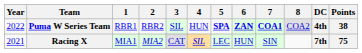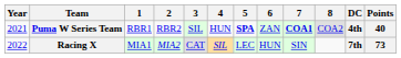 <table class="wikitable" style="text-align:center; font-size:85%">
 <tr>
 <th>Year</th>
 <th>Team</th>
 <th>1</th>
 <th>2</th>
 <th>3</th>
 <th>4</th>
 <th>5</th>
 <th>6</th>
 <th>7</th>
 <th>8</th>
 <th>DC</th>
 <th>Points</th>
 </tr>
 <tr>
-<td><a href='#'>2022</a></td>
+<td><a href='#'>2021</a></td>
 <th nowrap><a href='#'>Puma</a> W Series Team</th>
 <td><a href='#'>RBR1</a></td>
 <td><a href='#'>RBR2</a></td>
 <td style="background:#DFFFDF;"><a href='#'>SIL</a><br></td>
 <td><a href='#'>HUN</a></td>
 <td><strong><a href='#'>SPA</a></strong></td>
-<td style="background:#DFFFDF;"><strong><a href='#'>ZAN</a><br></strong></td>
+<td style="background:#DFFFDF;"><a href='#'>ZAN</a><br></td>
 <td style="background:#DFFFDF;"><strong><a href='#'>COA1</a></strong><br></td>
 <td style="background:#DFDFDF;"><a href='#'>COA2</a><br></td>
 <th>4th</th>
-<th>38</th>
+<th>40</th>
 </tr>
 <tr>
-<td><a href='#'>2021</a></td>
+<td><a href='#'>2022</a></td>
 <th nowrap>Racing X</th>
 <td style="background:#dfffdf;"><a href='#'>MIA1</a><br></td>
 <td style="background:#dfffdf;"><em><a href='#'>MIA2</a></em><br></td>
 <td style="background:#dfdfdf;"><a href='#'>CAT</a><br></td>
 <td style="background:#ffdf9f;"><em><a href='#'>SIL</a></em><br></td>
 <td style="background:#dfffdf;"><a href='#'>LEC</a><br></td>
 <td style="background:#dfffdf;"><a href='#'>HUN</a><br></td>
 <td style="background:#dfffdf;"><a href='#'>SIN</a><br></td>
 <td></td>
 <th>7th</th>
-<th>75</th>
+<th>73</th>
 </tr>
 </table>
